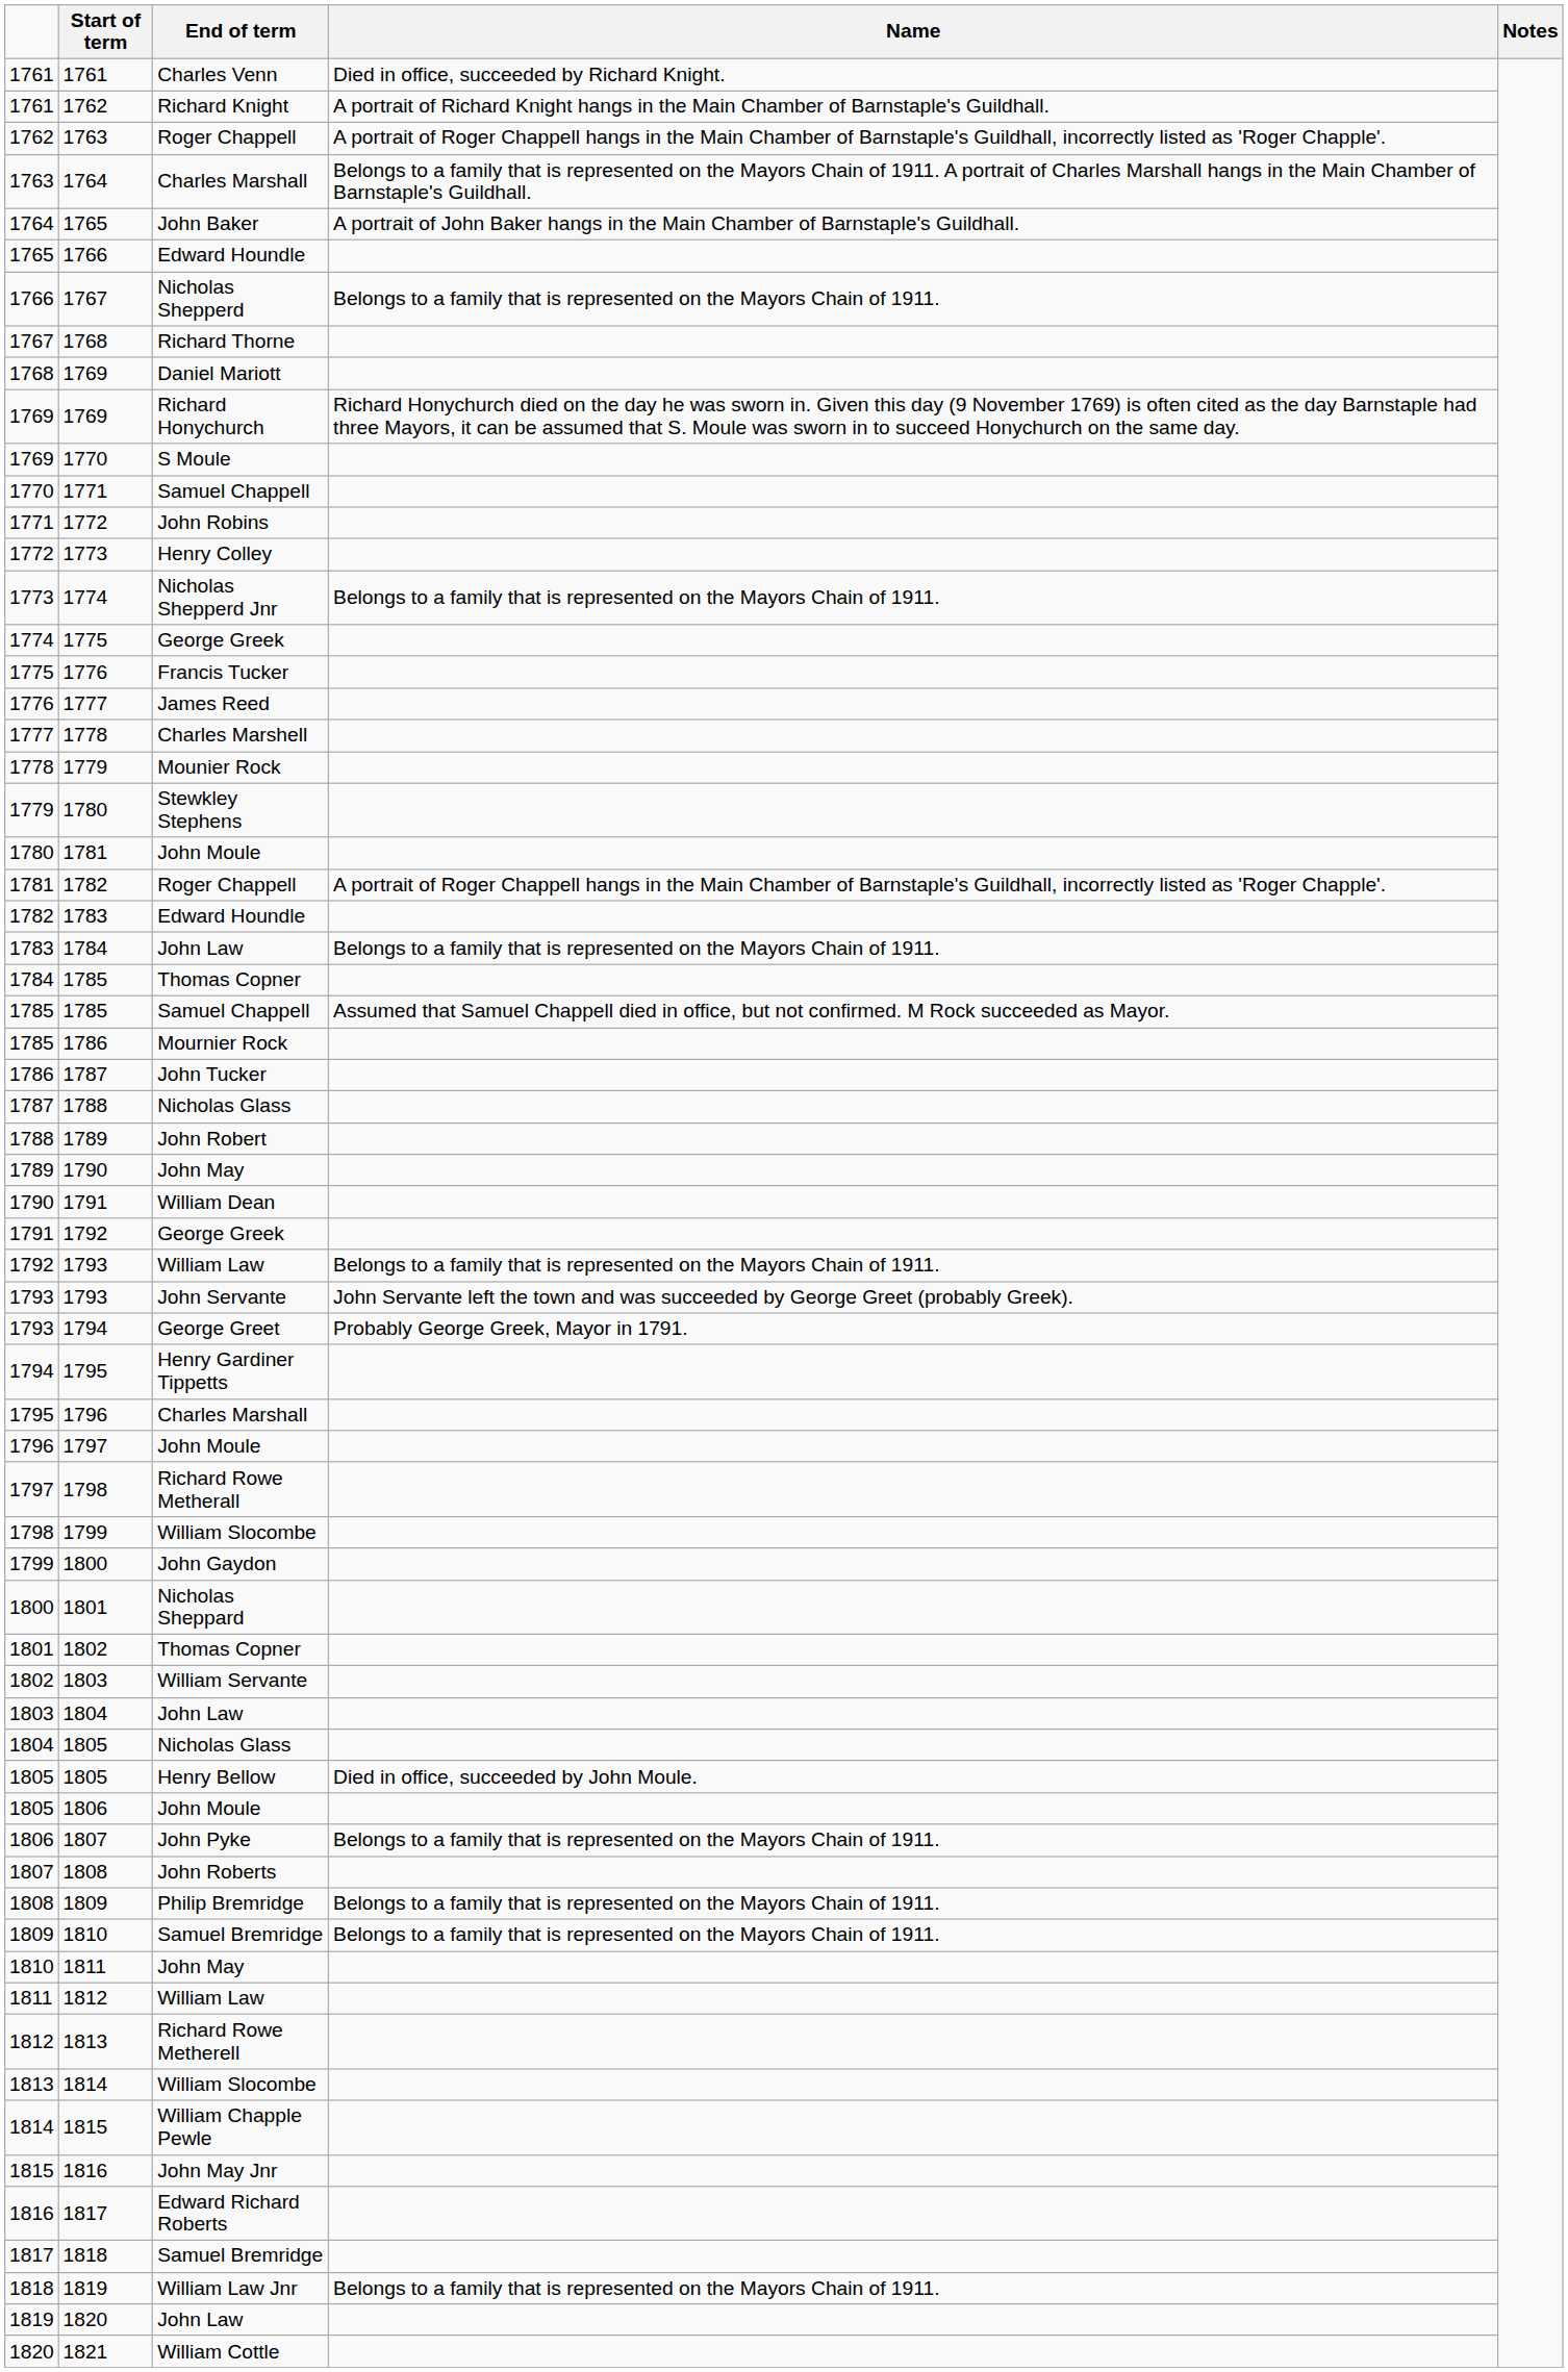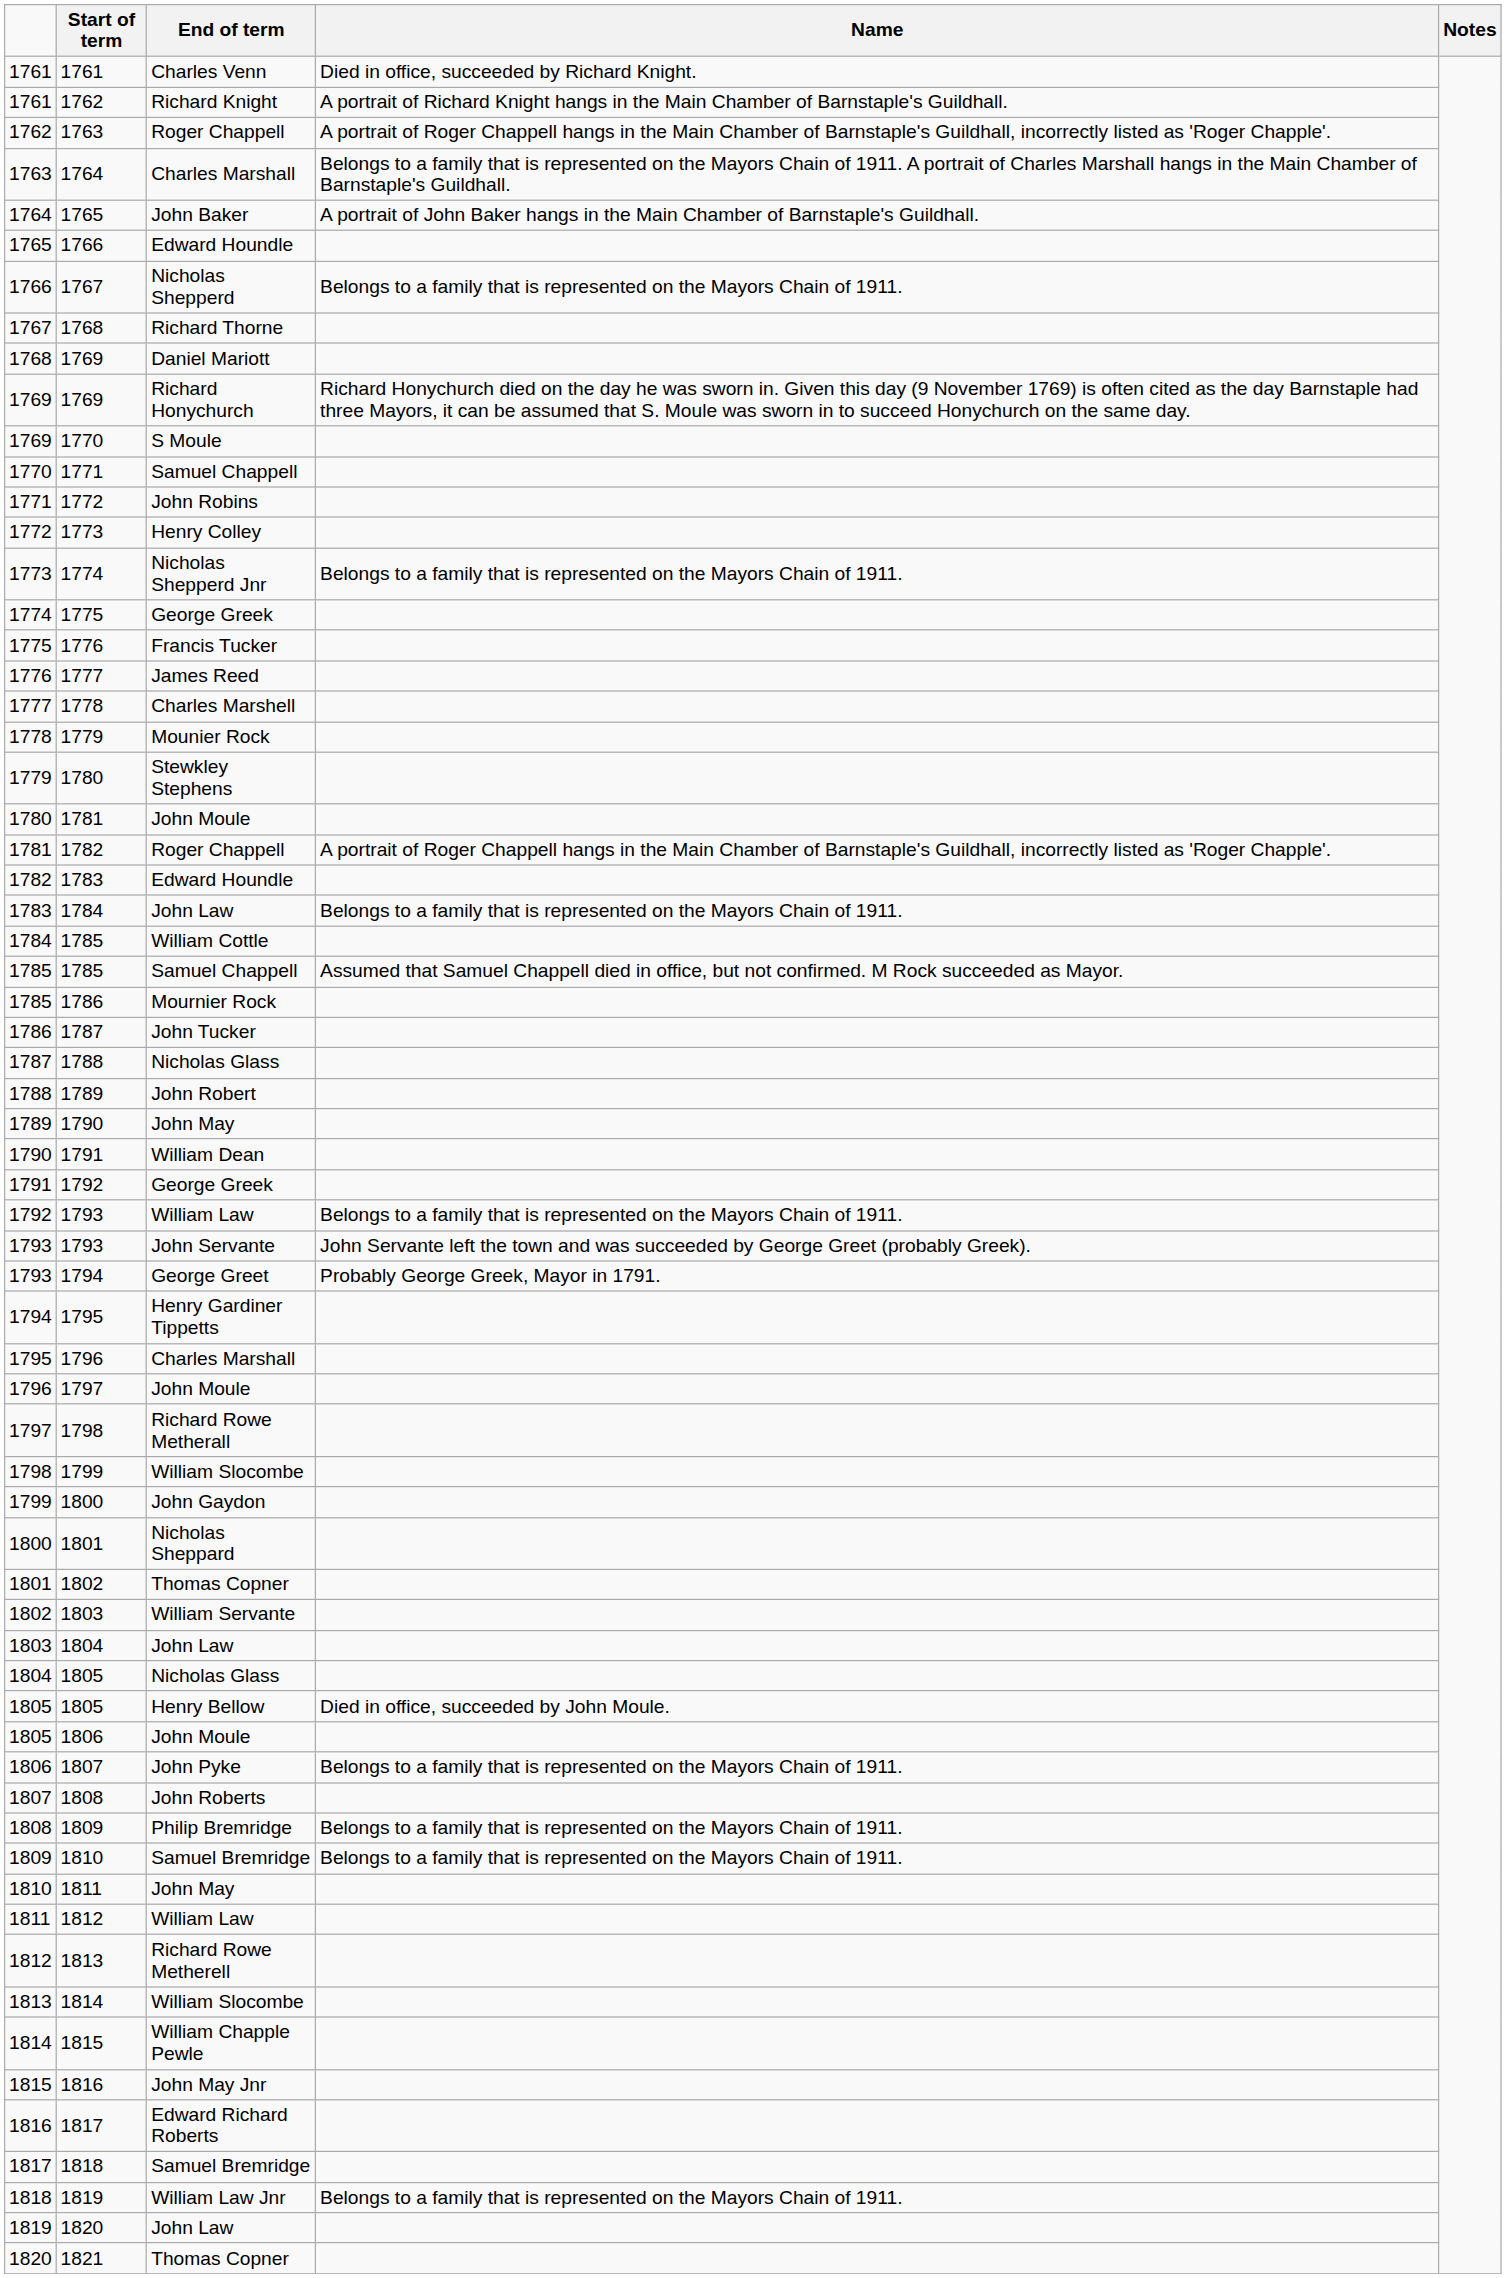 <table class="wikitable mw-collapsible mw-collapsed">
 <tr>
 <td></td>
 <th>Start of term</th>
 <th>End of term</th>
 <th>Name</th>
 <th>Notes</th>
 </tr>
 <tr>
 <td>1761</td>
 <td>1761</td>
 <td>Charles Venn</td>
 <td>Died in office, succeeded by Richard Knight.</td>
 </tr>
 <tr>
 <td>1761</td>
 <td>1762</td>
 <td>Richard Knight</td>
 <td>A portrait of Richard Knight hangs in the Main Chamber of Barnstaple's Guildhall.</td>
 </tr>
 <tr>
 <td>1762</td>
 <td>1763</td>
 <td>Roger Chappell</td>
 <td>A portrait of Roger Chappell hangs in the Main Chamber of Barnstaple's Guildhall, incorrectly listed as 'Roger Chapple'.</td>
 </tr>
 <tr>
 <td>1763</td>
 <td>1764</td>
 <td>Charles Marshall</td>
 <td>Belongs to a family that is represented on the Mayors Chain of 1911. A portrait of Charles Marshall hangs in the Main Chamber of Barnstaple's Guildhall.</td>
 </tr>
 <tr>
 <td>1764</td>
 <td>1765</td>
 <td>John Baker</td>
 <td>A portrait of John Baker hangs in the Main Chamber of Barnstaple's Guildhall.</td>
 </tr>
 <tr>
 <td>1765</td>
 <td>1766</td>
 <td>Edward Houndle</td>
 <td></td>
 </tr>
 <tr>
 <td>1766</td>
 <td>1767</td>
 <td>Nicholas Shepperd</td>
 <td>Belongs to a family that is represented on the Mayors Chain of 1911.</td>
 </tr>
 <tr>
 <td>1767</td>
 <td>1768</td>
 <td>Richard Thorne</td>
 <td></td>
 </tr>
 <tr>
 <td>1768</td>
 <td>1769</td>
 <td>Daniel Mariott</td>
 <td></td>
 </tr>
 <tr>
 <td>1769</td>
 <td>1769</td>
 <td>Richard Honychurch</td>
 <td>Richard Honychurch died on the day he was sworn in. Given this day (9 November 1769) is often cited as the day Barnstaple had three Mayors, it can be assumed that S. Moule was sworn in to succeed Honychurch on the same day.</td>
 </tr>
 <tr>
 <td>1769</td>
 <td>1770</td>
 <td>S Moule</td>
 <td></td>
 </tr>
 <tr>
 <td>1770</td>
 <td>1771</td>
 <td>Samuel Chappell</td>
 <td></td>
 </tr>
 <tr>
 <td>1771</td>
 <td>1772</td>
 <td>John Robins</td>
 <td></td>
 </tr>
 <tr>
 <td>1772</td>
 <td>1773</td>
 <td>Henry Colley</td>
 <td></td>
 </tr>
 <tr>
 <td>1773</td>
 <td>1774</td>
 <td>Nicholas Shepperd Jnr</td>
 <td>Belongs to a family that is represented on the Mayors Chain of 1911.</td>
 </tr>
 <tr>
 <td>1774</td>
 <td>1775</td>
 <td>George Greek</td>
 <td></td>
 </tr>
 <tr>
 <td>1775</td>
 <td>1776</td>
 <td>Francis Tucker</td>
 <td></td>
 </tr>
 <tr>
 <td>1776</td>
 <td>1777</td>
 <td>James Reed</td>
 <td></td>
 </tr>
 <tr>
 <td>1777</td>
 <td>1778</td>
 <td>Charles Marshell</td>
 <td></td>
 </tr>
 <tr>
 <td>1778</td>
 <td>1779</td>
 <td>Mounier Rock</td>
 <td></td>
 </tr>
 <tr>
 <td>1779</td>
 <td>1780</td>
 <td>Stewkley Stephens</td>
 <td></td>
 </tr>
 <tr>
 <td>1780</td>
 <td>1781</td>
 <td>John Moule</td>
 <td></td>
 </tr>
 <tr>
 <td>1781</td>
 <td>1782</td>
 <td>Roger Chappell</td>
 <td>A portrait of Roger Chappell hangs in the Main Chamber of Barnstaple's Guildhall, incorrectly listed as 'Roger Chapple'.</td>
 </tr>
 <tr>
 <td>1782</td>
 <td>1783</td>
 <td>Edward Houndle</td>
 <td></td>
 </tr>
 <tr>
 <td>1783</td>
 <td>1784</td>
 <td>John Law</td>
 <td>Belongs to a family that is represented on the Mayors Chain of 1911.</td>
 </tr>
 <tr>
 <td>1784</td>
 <td>1785</td>
-<td>Thomas Copner</td>
+<td>William Cottle</td>
 <td></td>
 </tr>
 <tr>
 <td>1785</td>
 <td>1785</td>
 <td>Samuel Chappell</td>
 <td>Assumed that Samuel Chappell died in office, but not confirmed. M Rock succeeded as Mayor.</td>
 </tr>
 <tr>
 <td>1785</td>
 <td>1786</td>
 <td>Mournier Rock</td>
 <td></td>
 </tr>
 <tr>
 <td>1786</td>
 <td>1787</td>
 <td>John Tucker</td>
 <td></td>
 </tr>
 <tr>
 <td>1787</td>
 <td>1788</td>
 <td>Nicholas Glass</td>
 <td></td>
 </tr>
 <tr>
 <td>1788</td>
 <td>1789</td>
 <td>John Robert</td>
 <td></td>
 </tr>
 <tr>
 <td>1789</td>
 <td>1790</td>
 <td>John May</td>
 <td></td>
 </tr>
 <tr>
 <td>1790</td>
 <td>1791</td>
 <td>William Dean</td>
 <td></td>
 </tr>
 <tr>
 <td>1791</td>
 <td>1792</td>
 <td>George Greek</td>
 <td></td>
 </tr>
 <tr>
 <td>1792</td>
 <td>1793</td>
 <td>William Law</td>
 <td>Belongs to a family that is represented on the Mayors Chain of 1911.</td>
 </tr>
 <tr>
 <td>1793</td>
 <td>1793</td>
 <td>John Servante</td>
 <td>John Servante left the town and was succeeded by George Greet (probably Greek).</td>
 </tr>
 <tr>
 <td>1793</td>
 <td>1794</td>
 <td>George Greet</td>
 <td>Probably George Greek, Mayor in 1791.</td>
 </tr>
 <tr>
 <td>1794</td>
 <td>1795</td>
 <td>Henry Gardiner Tippetts</td>
 <td></td>
 </tr>
 <tr>
 <td>1795</td>
 <td>1796</td>
 <td>Charles Marshall</td>
 <td></td>
 </tr>
 <tr>
 <td>1796</td>
 <td>1797</td>
 <td>John Moule</td>
 <td></td>
 </tr>
 <tr>
 <td>1797</td>
 <td>1798</td>
 <td>Richard Rowe Metherall</td>
 <td></td>
 </tr>
 <tr>
 <td>1798</td>
 <td>1799</td>
 <td>William Slocombe</td>
 <td></td>
 </tr>
 <tr>
 <td>1799</td>
 <td>1800</td>
 <td>John Gaydon</td>
 <td></td>
 </tr>
 <tr>
 <td>1800</td>
 <td>1801</td>
 <td>Nicholas Sheppard</td>
 <td></td>
 </tr>
 <tr>
 <td>1801</td>
 <td>1802</td>
 <td>Thomas Copner</td>
 <td></td>
 </tr>
 <tr>
 <td>1802</td>
 <td>1803</td>
 <td>William Servante</td>
 <td></td>
 </tr>
 <tr>
 <td>1803</td>
 <td>1804</td>
 <td>John Law</td>
 <td></td>
 </tr>
 <tr>
 <td>1804</td>
 <td>1805</td>
 <td>Nicholas Glass</td>
 <td></td>
 </tr>
 <tr>
 <td>1805</td>
 <td>1805</td>
 <td>Henry Bellow</td>
 <td>Died in office, succeeded by John Moule.</td>
 </tr>
 <tr>
 <td>1805</td>
 <td>1806</td>
 <td>John Moule</td>
 <td></td>
 </tr>
 <tr>
 <td>1806</td>
 <td>1807</td>
 <td>John Pyke</td>
 <td>Belongs to a family that is represented on the Mayors Chain of 1911.</td>
 </tr>
 <tr>
 <td>1807</td>
 <td>1808</td>
 <td>John Roberts</td>
 <td></td>
 </tr>
 <tr>
 <td>1808</td>
 <td>1809</td>
 <td>Philip Bremridge</td>
 <td>Belongs to a family that is represented on the Mayors Chain of 1911.</td>
 </tr>
 <tr>
 <td>1809</td>
 <td>1810</td>
 <td>Samuel Bremridge</td>
 <td>Belongs to a family that is represented on the Mayors Chain of 1911.</td>
 </tr>
 <tr>
 <td>1810</td>
 <td>1811</td>
 <td>John May</td>
 <td></td>
 </tr>
 <tr>
 <td>1811</td>
 <td>1812</td>
 <td>William Law</td>
 <td></td>
 </tr>
 <tr>
 <td>1812</td>
 <td>1813</td>
 <td>Richard Rowe Metherell</td>
 <td></td>
 </tr>
 <tr>
 <td>1813</td>
 <td>1814</td>
 <td>William Slocombe</td>
 <td></td>
 </tr>
 <tr>
 <td>1814</td>
 <td>1815</td>
 <td>William Chapple Pewle</td>
 <td></td>
 </tr>
 <tr>
 <td>1815</td>
 <td>1816</td>
 <td>John May Jnr</td>
 <td></td>
 </tr>
 <tr>
 <td>1816</td>
 <td>1817</td>
 <td>Edward Richard Roberts</td>
 <td></td>
 </tr>
 <tr>
 <td>1817</td>
 <td>1818</td>
 <td>Samuel Bremridge</td>
 <td></td>
 </tr>
 <tr>
 <td>1818</td>
 <td>1819</td>
 <td>William Law Jnr</td>
 <td>Belongs to a family that is represented on the Mayors Chain of 1911.</td>
 </tr>
 <tr>
 <td>1819</td>
 <td>1820</td>
 <td>John Law</td>
 <td></td>
 </tr>
 <tr>
 <td>1820</td>
 <td>1821</td>
-<td>William Cottle</td>
+<td>Thomas Copner</td>
 <td></td>
 </tr>
 </table>
